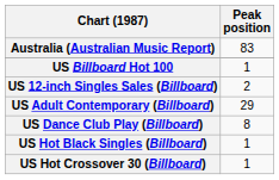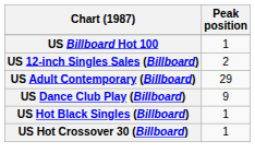 <table class="wikitable sortable plainrowheaders" style="text-align:center">
 <tr>
 <th>Chart (1987)</th>
 <th>Peak<br>position</th>
-</tr>
-<tr>
-<th scope="row">Australia (<a href='#'>Australian Music Report</a>)</th>
-<td>83</td>
 </tr>
 <tr>
 </tr>
 <tr>
 </tr>
 <tr>
 </tr>
 <tr>
 <th scope="row">US <a href='#'><em>Billboard</em> Hot 100</a></th>
 <td>1</td>
 </tr>
 <tr>
 <th scope="row">US <a href='#'>12-inch Singles Sales</a> (<em><a href='#'>Billboard</a></em>)<br></th>
 <td>2</td>
 </tr>
 <tr>
 <th scope="row">US <a href='#'>Adult Contemporary</a> (<em><a href='#'>Billboard</a></em>)</th>
 <td>29</td>
 </tr>
 <tr>
 <th scope="row">US <a href='#'>Dance Club Play</a> (<em><a href='#'>Billboard</a></em>)<br></th>
-<td>8</td>
+<td>9</td>
 </tr>
 <tr>
 <th scope="row">US <a href='#'>Hot Black Singles</a> (<em><a href='#'>Billboard</a></em>)</th>
 <td>1</td>
 </tr>
 <tr>
 <th scope="row">US Hot Crossover 30 (<em><a href='#'>Billboard</a></em>)</th>
 <td>1</td>
 </tr>
 </table>
